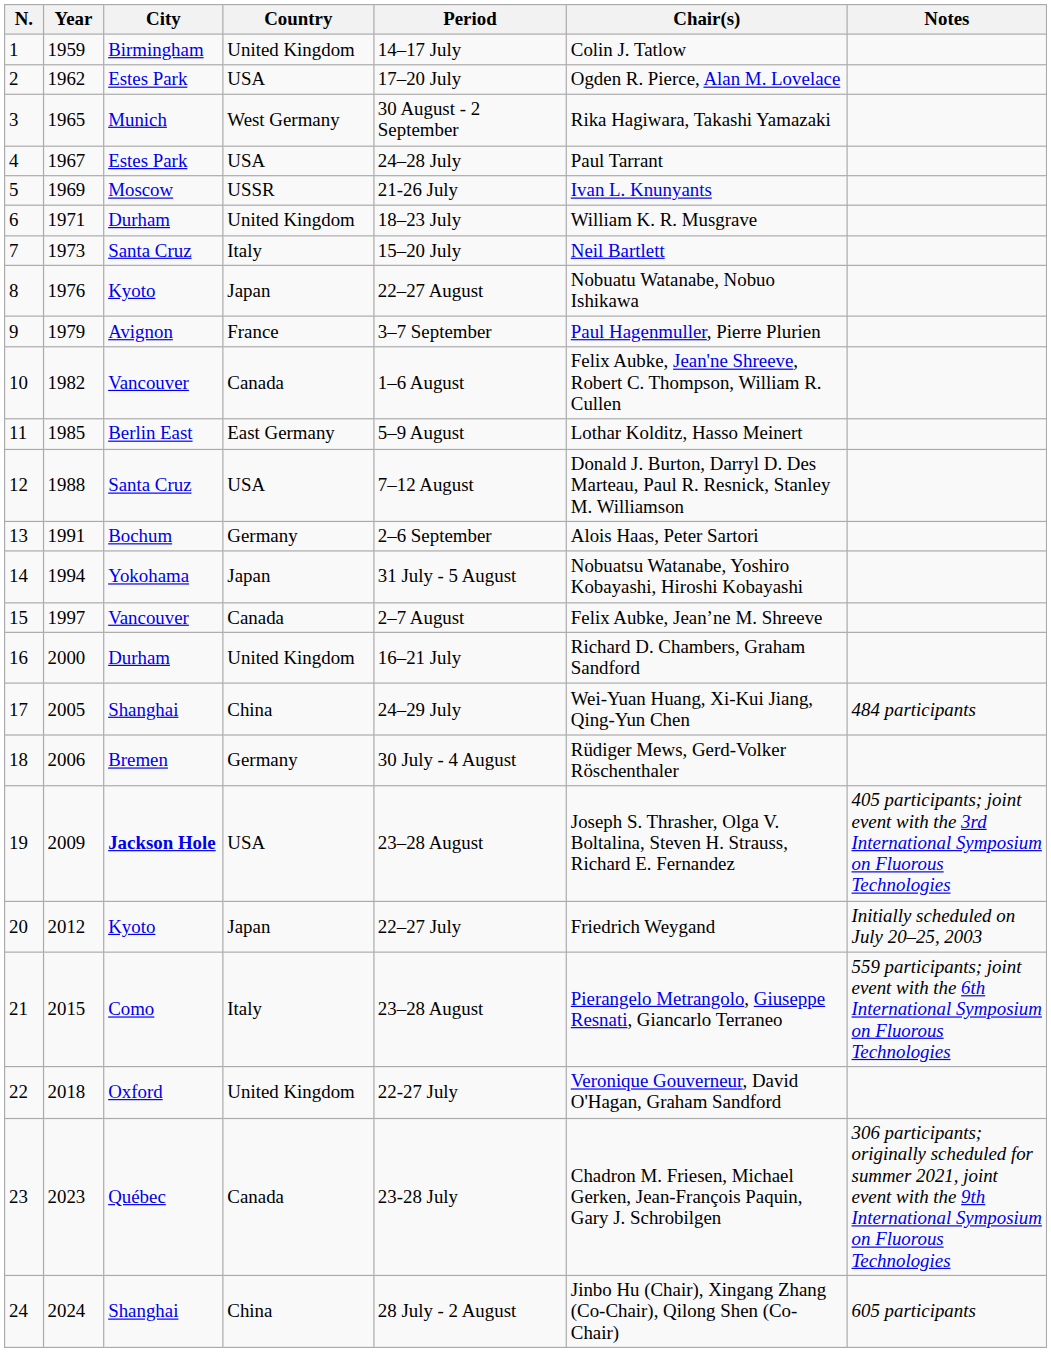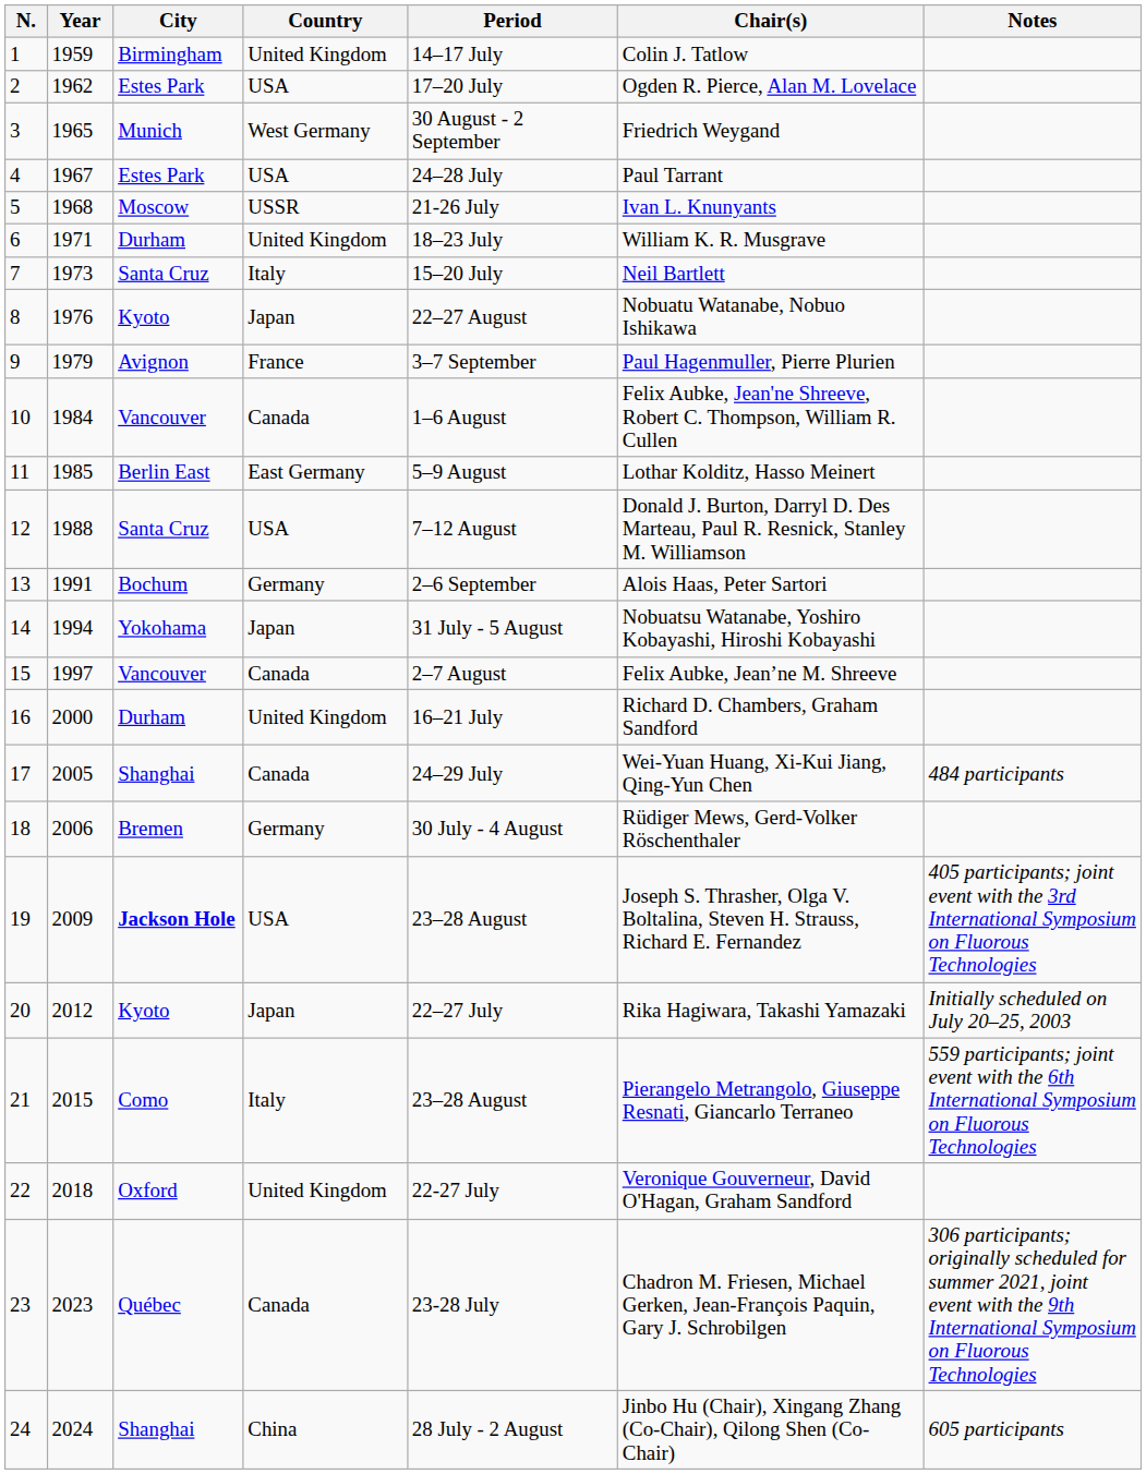 <table class="wikitable sortable" style="margin: 1ex auto 1ex auto">
 <tr>
 <th style="width:30px">N.</th>
 <th style="width:50px">Year</th>
 <th style="width:100px">City</th>
 <th style="width:150px">Country</th>
 <th style="width:200px">Period</th>
 <th style="width:300px">Chair(s)</th>
 <th style="width:200px">Notes</th>
 </tr>
 <tr>
 <td>1</td>
 <td>1959</td>
 <td><a href='#'>Birmingham</a></td>
 <td> United Kingdom</td>
 <td>14–17 July</td>
 <td>Colin J. Tatlow</td>
 <td></td>
 </tr>
 <tr>
 <td>2</td>
 <td>1962</td>
 <td><a href='#'>Estes Park</a></td>
 <td> USA</td>
 <td>17–20 July</td>
 <td>Ogden R. Pierce, <a href='#'>Alan M. Lovelace</a></td>
 <td></td>
 </tr>
 <tr>
 <td>3</td>
 <td>1965</td>
 <td><a href='#'>Munich</a></td>
 <td> West Germany</td>
 <td>30 August - 2 September</td>
-<td>Rika Hagiwara, Takashi Yamazaki</td>
+<td>Friedrich Weygand</td>
 <td></td>
 </tr>
 <tr>
 <td>4</td>
 <td>1967</td>
 <td><a href='#'>Estes Park</a></td>
 <td> USA</td>
 <td>24–28 July</td>
 <td>Paul Tarrant</td>
 <td></td>
 </tr>
 <tr>
 <td>5</td>
-<td>1969</td>
+<td>1968</td>
 <td><a href='#'>Moscow</a></td>
 <td> USSR</td>
 <td>21-26 July</td>
 <td><a href='#'>Ivan L. Knunyants</a></td>
 <td></td>
 </tr>
 <tr>
 <td>6</td>
 <td>1971</td>
 <td><a href='#'>Durham</a></td>
 <td> United Kingdom</td>
 <td>18–23 July</td>
 <td>William K. R. Musgrave</td>
 <td></td>
 </tr>
 <tr>
 <td>7</td>
 <td>1973</td>
 <td><a href='#'>Santa Cruz</a></td>
 <td> Italy</td>
 <td>15–20 July</td>
 <td><a href='#'>Neil Bartlett</a></td>
 <td></td>
 </tr>
 <tr>
 <td>8</td>
 <td>1976</td>
 <td><a href='#'>Kyoto</a></td>
 <td> Japan</td>
 <td>22–27 August</td>
 <td>Nobuatu Watanabe, Nobuo Ishikawa</td>
 <td></td>
 </tr>
 <tr>
 <td>9</td>
 <td>1979</td>
 <td><a href='#'>Avignon</a></td>
 <td> France</td>
 <td>3–7 September</td>
 <td><a href='#'>Paul Hagenmuller</a>, Pierre Plurien</td>
 <td></td>
 </tr>
 <tr>
 <td>10</td>
-<td>1982</td>
+<td>1984</td>
 <td><a href='#'>Vancouver</a></td>
 <td> Canada</td>
 <td>1–6 August</td>
 <td>Felix Aubke, <a href='#'>Jean'ne Shreeve</a>, Robert C. Thompson, William R. Cullen</td>
 <td></td>
 </tr>
 <tr>
 <td>11</td>
 <td>1985</td>
 <td><a href='#'>Berlin East</a></td>
 <td> East Germany</td>
 <td>5–9 August</td>
 <td>Lothar Kolditz, Hasso Meinert</td>
 <td></td>
 </tr>
 <tr>
 <td>12</td>
 <td>1988</td>
 <td><a href='#'>Santa Cruz</a></td>
 <td> USA</td>
 <td>7–12 August</td>
 <td>Donald J. Burton, Darryl D. Des Marteau, Paul R. Resnick, Stanley M. Williamson</td>
 <td></td>
 </tr>
 <tr>
 <td>13</td>
 <td>1991</td>
 <td><a href='#'>Bochum</a></td>
 <td> Germany</td>
 <td>2–6 September</td>
 <td>Alois Haas, Peter Sartori</td>
 <td></td>
 </tr>
 <tr>
 <td>14</td>
 <td>1994</td>
 <td><a href='#'>Yokohama</a></td>
 <td> Japan</td>
 <td>31 July - 5 August</td>
 <td>Nobuatsu Watanabe, Yoshiro Kobayashi, Hiroshi Kobayashi</td>
 <td></td>
 </tr>
 <tr>
 <td>15</td>
 <td>1997</td>
 <td><a href='#'>Vancouver</a></td>
 <td> Canada</td>
 <td>2–7 August</td>
 <td>Felix Aubke, Jean’ne M. Shreeve</td>
 <td></td>
 </tr>
 <tr>
 <td>16</td>
 <td>2000</td>
 <td><a href='#'>Durham</a></td>
 <td> United Kingdom</td>
 <td>16–21 July</td>
 <td>Richard D. Chambers, Graham Sandford</td>
 <td></td>
 </tr>
 <tr>
 <td>17</td>
 <td>2005</td>
 <td><a href='#'>Shanghai</a></td>
-<td> China</td>
+<td> Canada</td>
 <td>24–29 July</td>
 <td>Wei-Yuan Huang, Xi-Kui Jiang, Qing-Yun Chen</td>
 <td><em>484 participants</em></td>
 </tr>
 <tr>
 <td>18</td>
 <td>2006</td>
 <td><a href='#'>Bremen</a></td>
 <td> Germany</td>
 <td>30 July - 4 August</td>
 <td>Rüdiger Mews, Gerd-Volker Röschenthaler</td>
 <td></td>
 </tr>
 <tr>
 <td>19</td>
 <td>2009</td>
 <td><strong><a href='#'>Jackson Hole</a></strong></td>
 <td> USA</td>
 <td>23–28 August</td>
 <td>Joseph S. Thrasher, Olga V. Boltalina, Steven H. Strauss, Richard E. Fernandez</td>
 <td><em>405 participants; joint event with the <a href='#'>3rd International Symposium on Fluorous Technologies</a></em></td>
 </tr>
 <tr>
 <td>20</td>
 <td>2012</td>
 <td><a href='#'>Kyoto</a></td>
 <td> Japan</td>
 <td>22–27 July</td>
-<td>Friedrich Weygand</td>
+<td>Rika Hagiwara, Takashi Yamazaki</td>
 <td><em>Initially scheduled on July 20–25, 2003</em></td>
 </tr>
 <tr>
 <td>21</td>
 <td>2015</td>
 <td><a href='#'>Como</a></td>
 <td> Italy</td>
 <td>23–28 August</td>
 <td><a href='#'>Pierangelo Metrangolo</a>, <a href='#'>Giuseppe Resnati</a>, Giancarlo Terraneo</td>
 <td><em>559 participants; joint event with the <a href='#'>6th International Symposium on Fluorous Technologies</a></em></td>
 </tr>
 <tr>
 <td>22</td>
 <td>2018</td>
 <td><a href='#'>Oxford</a></td>
 <td> United Kingdom</td>
 <td>22-27 July</td>
 <td><a href='#'>Veronique Gouverneur</a>, David O'Hagan, Graham Sandford</td>
 <td></td>
 </tr>
 <tr>
 <td>23</td>
 <td>2023</td>
 <td><a href='#'>Québec</a></td>
 <td> Canada</td>
 <td>23-28 July</td>
 <td>Chadron M. Friesen, Michael Gerken, Jean-François Paquin, Gary J. Schrobilgen</td>
 <td><em>306 participants; originally scheduled for summer 2021, joint event with the <a href='#'>9th International Symposium on Fluorous Technologies</a></em></td>
 </tr>
 <tr>
 <td>24</td>
 <td>2024</td>
 <td><a href='#'>Shanghai</a></td>
 <td> China</td>
 <td>28 July - 2 August</td>
 <td>Jinbo Hu (Chair), Xingang Zhang (Co-Chair), Qilong Shen (Co-Chair)</td>
 <td><em>605 participants</em></td>
 </tr>
 </table>
